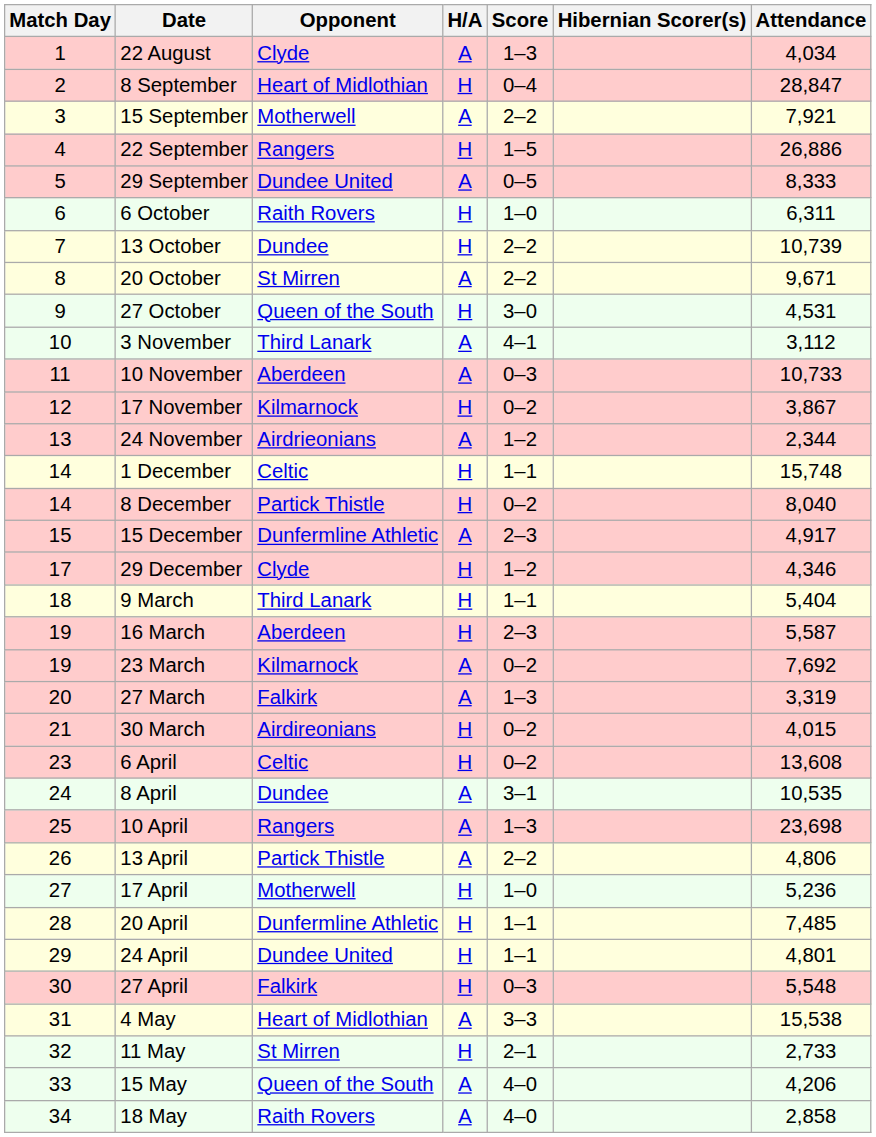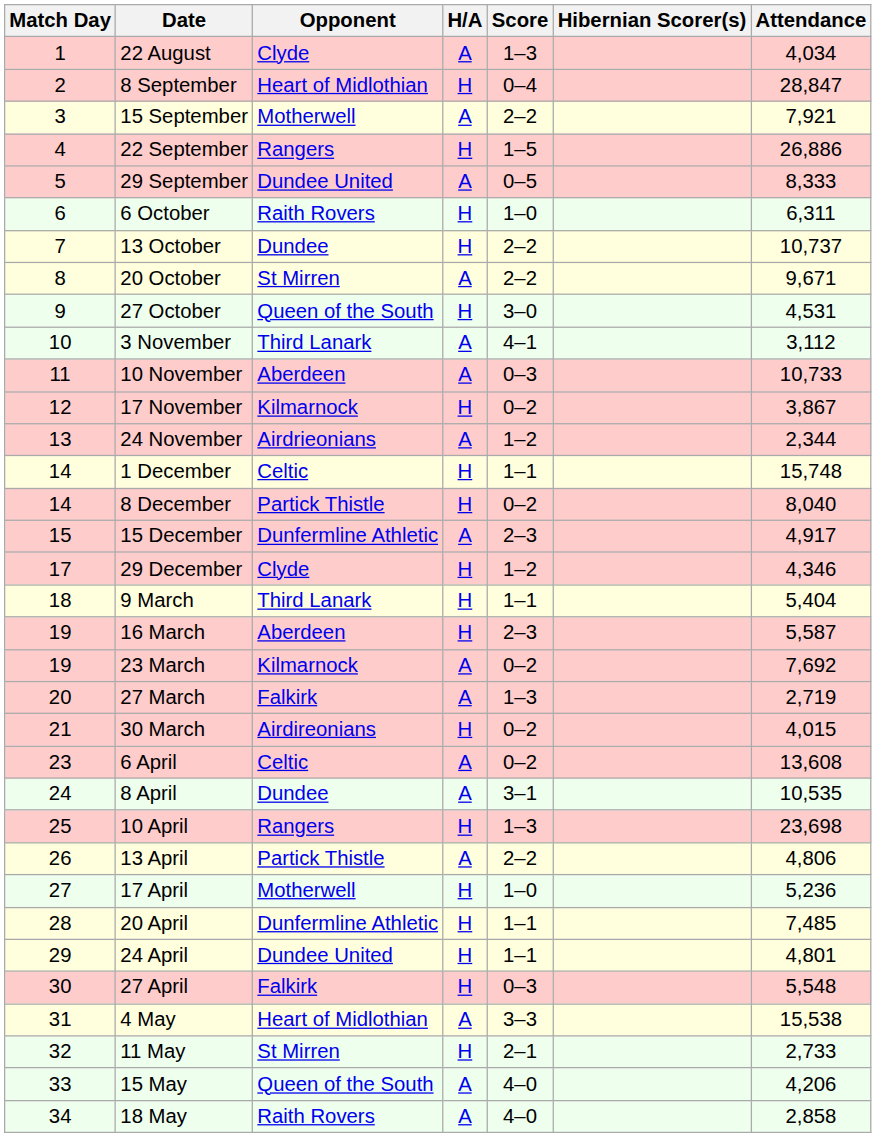 <table class="wikitable" style="text-align:center">
 <tr>
 <th>Match Day</th>
 <th>Date</th>
 <th>Opponent</th>
 <th>H/A</th>
 <th>Score</th>
 <th>Hibernian Scorer(s)</th>
 <th>Attendance</th>
 </tr>
 <tr bgcolor=#FFCCCC>
 <td>1</td>
 <td align=left>22 August</td>
 <td align=left><a href='#'>Clyde</a></td>
 <td><a href='#'>A</a></td>
 <td>1–3</td>
 <td align=left></td>
 <td>4,034</td>
 </tr>
 <tr bgcolor=#FFCCCC>
 <td>2</td>
 <td align=left>8 September</td>
 <td align=left><a href='#'>Heart of Midlothian</a></td>
 <td><a href='#'>H</a></td>
 <td>0–4</td>
 <td align=left></td>
 <td>28,847</td>
 </tr>
 <tr bgcolor=#FFFFDD>
 <td>3</td>
 <td align=left>15 September</td>
 <td align=left><a href='#'>Motherwell</a></td>
 <td><a href='#'>A</a></td>
 <td>2–2</td>
 <td align=left></td>
 <td>7,921</td>
 </tr>
 <tr bgcolor=#FFCCCC>
 <td>4</td>
 <td align=left>22 September</td>
 <td align=left><a href='#'>Rangers</a></td>
 <td><a href='#'>H</a></td>
 <td>1–5</td>
 <td align=left></td>
 <td>26,886</td>
 </tr>
 <tr bgcolor=#FFCCCC>
 <td>5</td>
 <td align=left>29 September</td>
 <td align=left><a href='#'>Dundee United</a></td>
 <td><a href='#'>A</a></td>
 <td>0–5</td>
 <td align=left></td>
 <td>8,333</td>
 </tr>
 <tr bgcolor=#EEFFEE>
 <td>6</td>
 <td align=left>6 October</td>
 <td align=left><a href='#'>Raith Rovers</a></td>
 <td><a href='#'>H</a></td>
 <td>1–0</td>
 <td align=left></td>
 <td>6,311</td>
 </tr>
 <tr bgcolor=#FFFFDD>
 <td>7</td>
 <td align=left>13 October</td>
 <td align=left><a href='#'>Dundee</a></td>
 <td><a href='#'>H</a></td>
 <td>2–2</td>
 <td align=left></td>
-<td>10,739</td>
+<td>10,737</td>
 </tr>
 <tr bgcolor=#FFFFDD>
 <td>8</td>
 <td align=left>20 October</td>
 <td align=left><a href='#'>St Mirren</a></td>
 <td><a href='#'>A</a></td>
 <td>2–2</td>
 <td align=left></td>
 <td>9,671</td>
 </tr>
 <tr bgcolor=#EEFFEE>
 <td>9</td>
 <td align=left>27 October</td>
 <td align=left><a href='#'>Queen of the South</a></td>
 <td><a href='#'>H</a></td>
 <td>3–0</td>
 <td align=left></td>
 <td>4,531</td>
 </tr>
 <tr bgcolor=#EEFFEE>
 <td>10</td>
 <td align=left>3 November</td>
 <td align=left><a href='#'>Third Lanark</a></td>
 <td><a href='#'>A</a></td>
 <td>4–1</td>
 <td align=left></td>
 <td>3,112</td>
 </tr>
 <tr bgcolor=#FFCCCC>
 <td>11</td>
 <td align=left>10 November</td>
 <td align=left><a href='#'>Aberdeen</a></td>
 <td><a href='#'>A</a></td>
 <td>0–3</td>
 <td align=left></td>
 <td>10,733</td>
 </tr>
 <tr bgcolor=#FFCCCC>
 <td>12</td>
 <td align=left>17 November</td>
 <td align=left><a href='#'>Kilmarnock</a></td>
 <td><a href='#'>H</a></td>
 <td>0–2</td>
 <td align=left></td>
 <td>3,867</td>
 </tr>
 <tr bgcolor=#FFCCCC>
 <td>13</td>
 <td align=left>24 November</td>
 <td align=left><a href='#'>Airdrieonians</a></td>
 <td><a href='#'>A</a></td>
 <td>1–2</td>
 <td align=left></td>
 <td>2,344</td>
 </tr>
 <tr bgcolor=#FFFFDD>
 <td>14</td>
 <td align=left>1 December</td>
 <td align=left><a href='#'>Celtic</a></td>
 <td><a href='#'>H</a></td>
 <td>1–1</td>
 <td align=left></td>
 <td>15,748</td>
 </tr>
 <tr bgcolor=#FFCCCC>
 <td>14</td>
 <td align=left>8 December</td>
 <td align=left><a href='#'>Partick Thistle</a></td>
 <td><a href='#'>H</a></td>
 <td>0–2</td>
 <td align=left></td>
 <td>8,040</td>
 </tr>
 <tr bgcolor=#FFCCCC>
 <td>15</td>
 <td align=left>15 December</td>
 <td align=left><a href='#'>Dunfermline Athletic</a></td>
 <td><a href='#'>A</a></td>
 <td>2–3</td>
 <td align=left></td>
 <td>4,917</td>
 </tr>
 <tr bgcolor=#FFCCCC>
 <td>17</td>
 <td align=left>29 December</td>
 <td align=left><a href='#'>Clyde</a></td>
 <td><a href='#'>H</a></td>
 <td>1–2</td>
 <td align=left></td>
 <td>4,346</td>
 </tr>
 <tr bgcolor=#FFFFDD>
 <td>18</td>
 <td align=left>9 March</td>
 <td align=left><a href='#'>Third Lanark</a></td>
 <td><a href='#'>H</a></td>
 <td>1–1</td>
 <td align=left></td>
 <td>5,404</td>
 </tr>
 <tr bgcolor=#FFCCCC>
 <td>19</td>
 <td align=left>16 March</td>
 <td align=left><a href='#'>Aberdeen</a></td>
 <td><a href='#'>H</a></td>
 <td>2–3</td>
 <td align=left></td>
 <td>5,587</td>
 </tr>
 <tr bgcolor=#FFCCCC>
 <td>19</td>
 <td align=left>23 March</td>
 <td align=left><a href='#'>Kilmarnock</a></td>
 <td><a href='#'>A</a></td>
 <td>0–2</td>
 <td align=left></td>
 <td>7,692</td>
 </tr>
 <tr bgcolor=#FFCCCC>
 <td>20</td>
 <td align=left>27 March</td>
 <td align=left><a href='#'>Falkirk</a></td>
 <td><a href='#'>A</a></td>
 <td>1–3</td>
 <td align=left></td>
-<td>3,319</td>
+<td>2,719</td>
 </tr>
 <tr bgcolor=#FFCCCC>
 <td>21</td>
 <td align=left>30 March</td>
 <td align=left><a href='#'>Airdireonians</a></td>
 <td><a href='#'>H</a></td>
 <td>0–2</td>
 <td align=left></td>
 <td>4,015</td>
 </tr>
 <tr bgcolor=#FFCCCC>
 <td>23</td>
 <td align=left>6 April</td>
 <td align=left><a href='#'>Celtic</a></td>
-<td><a href='#'>H</a></td>
+<td><a href='#'>A</a></td>
 <td>0–2</td>
 <td align=left></td>
 <td>13,608</td>
 </tr>
 <tr bgcolor=#EEFFEE>
 <td>24</td>
 <td align=left>8 April</td>
 <td align=left><a href='#'>Dundee</a></td>
 <td><a href='#'>A</a></td>
 <td>3–1</td>
 <td align=left></td>
 <td>10,535</td>
 </tr>
 <tr bgcolor=#FFCCCC>
 <td>25</td>
 <td align=left>10 April</td>
 <td align=left><a href='#'>Rangers</a></td>
-<td><a href='#'>A</a></td>
+<td><a href='#'>H</a></td>
 <td>1–3</td>
 <td align=left></td>
 <td>23,698</td>
 </tr>
 <tr bgcolor=#FFFFDD>
 <td>26</td>
 <td align=left>13 April</td>
 <td align=left><a href='#'>Partick Thistle</a></td>
 <td><a href='#'>A</a></td>
 <td>2–2</td>
 <td align=left></td>
 <td>4,806</td>
 </tr>
 <tr bgcolor=#EEFFEE>
 <td>27</td>
 <td align=left>17 April</td>
 <td align=left><a href='#'>Motherwell</a></td>
 <td><a href='#'>H</a></td>
 <td>1–0</td>
 <td align=left></td>
 <td>5,236</td>
 </tr>
 <tr bgcolor=#FFFFDD>
 <td>28</td>
 <td align=left>20 April</td>
 <td align=left><a href='#'>Dunfermline Athletic</a></td>
 <td><a href='#'>H</a></td>
 <td>1–1</td>
 <td align=left></td>
 <td>7,485</td>
 </tr>
 <tr bgcolor=#FFFFDD>
 <td>29</td>
 <td align=left>24 April</td>
 <td align=left><a href='#'>Dundee United</a></td>
 <td><a href='#'>H</a></td>
 <td>1–1</td>
 <td align=left></td>
 <td>4,801</td>
 </tr>
 <tr bgcolor=#FFCCCC>
 <td>30</td>
 <td align=left>27 April</td>
 <td align=left><a href='#'>Falkirk</a></td>
 <td><a href='#'>H</a></td>
 <td>0–3</td>
 <td align=left></td>
 <td>5,548</td>
 </tr>
 <tr bgcolor=#FFFFDD>
 <td>31</td>
 <td align=left>4 May</td>
 <td align=left><a href='#'>Heart of Midlothian</a></td>
 <td><a href='#'>A</a></td>
 <td>3–3</td>
 <td align=left></td>
 <td>15,538</td>
 </tr>
 <tr bgcolor=#EEFFEE>
 <td>32</td>
 <td align=left>11 May</td>
 <td align=left><a href='#'>St Mirren</a></td>
 <td><a href='#'>H</a></td>
 <td>2–1</td>
 <td align=left></td>
 <td>2,733</td>
 </tr>
 <tr bgcolor=#EEFFEE>
 <td>33</td>
 <td align=left>15 May</td>
 <td align=left><a href='#'>Queen of the South</a></td>
 <td><a href='#'>A</a></td>
 <td>4–0</td>
 <td align=left></td>
 <td>4,206</td>
 </tr>
 <tr bgcolor=#EEFFEE>
 <td>34</td>
 <td align=left>18 May</td>
 <td align=left><a href='#'>Raith Rovers</a></td>
 <td><a href='#'>A</a></td>
 <td>4–0</td>
 <td align=left></td>
 <td>2,858</td>
 </tr>
 </table>
